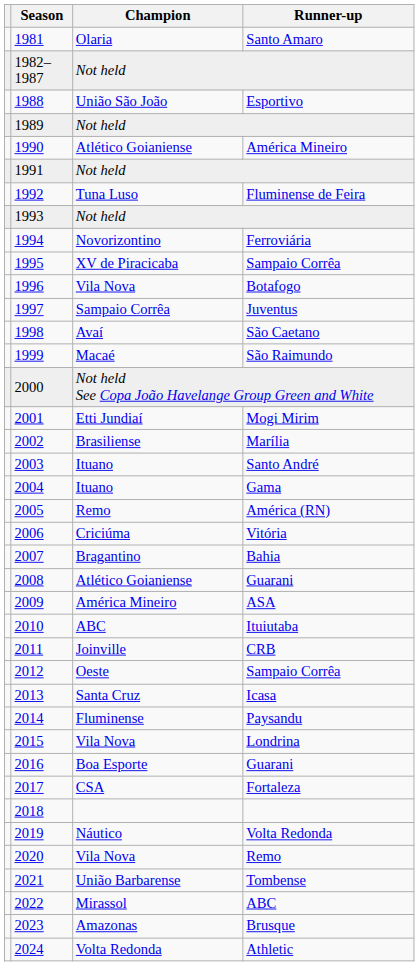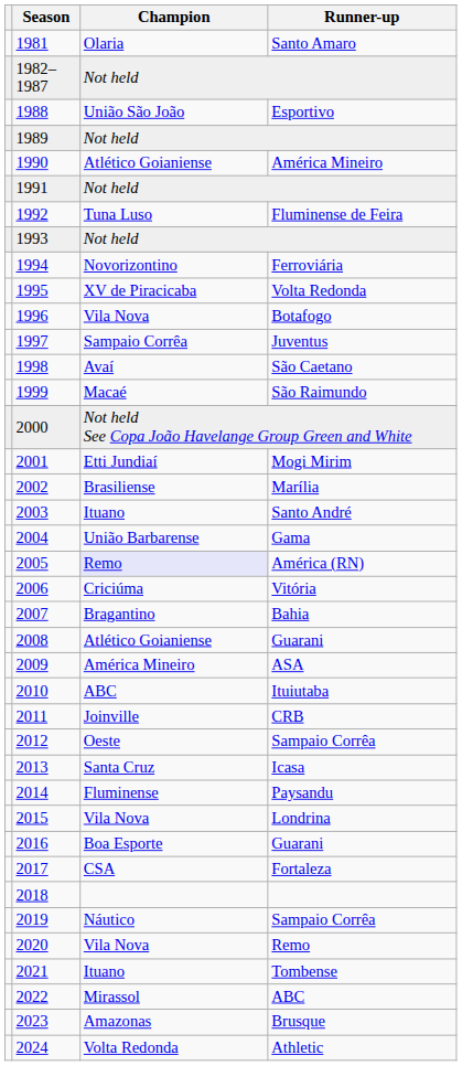 <table class="wikitable sortable">
 <tr>
 <th width=></th>
 <th width=60px>Season</th>
 <th width=180px>Champion</th>
 <th width=180px>Runner-up</th>
 </tr>
 <tr>
 <td></td>
 <td><a href='#'>1981</a></td>
 <td> <a href='#'>Olaria</a></td>
 <td> <a href='#'>Santo Amaro</a></td>
 </tr>
 <tr bgcolor=#efefef>
 <td></td>
 <td>1982–1987</td>
 <td colspan=2><em>Not held</em></td>
 </tr>
 <tr>
 <td></td>
 <td><a href='#'>1988</a></td>
 <td> <a href='#'>União São João</a></td>
 <td> <a href='#'>Esportivo</a></td>
 </tr>
 <tr bgcolor=#efefef>
 <td></td>
 <td>1989</td>
 <td colspan=2><em>Not held</em></td>
 </tr>
 <tr>
 <td></td>
 <td><a href='#'>1990</a></td>
 <td> <a href='#'>Atlético Goianiense</a></td>
 <td> <a href='#'>América Mineiro</a></td>
 </tr>
 <tr bgcolor=#efefef>
 <td></td>
 <td>1991</td>
 <td colspan=2><em>Not held</em></td>
 </tr>
 <tr>
 <td></td>
 <td><a href='#'>1992</a></td>
 <td> <a href='#'>Tuna Luso</a></td>
 <td> <a href='#'>Fluminense de Feira</a></td>
 </tr>
 <tr bgcolor=#efefef>
 <td></td>
 <td>1993</td>
 <td colspan=2><em>Not held</em></td>
 </tr>
 <tr>
 <td></td>
 <td><a href='#'>1994</a></td>
 <td> <a href='#'>Novorizontino</a></td>
 <td> <a href='#'>Ferroviária</a></td>
 </tr>
 <tr>
 <td></td>
 <td><a href='#'>1995</a></td>
 <td> <a href='#'>XV de Piracicaba</a></td>
-<td> <a href='#'>Sampaio Corrêa</a></td>
+<td> <a href='#'>Volta Redonda</a></td>
 </tr>
 <tr>
 <td></td>
 <td><a href='#'>1996</a></td>
 <td> <a href='#'>Vila Nova</a></td>
 <td> <a href='#'>Botafogo</a></td>
 </tr>
 <tr>
 <td></td>
 <td><a href='#'>1997</a></td>
 <td> <a href='#'>Sampaio Corrêa</a></td>
 <td> <a href='#'>Juventus</a></td>
 </tr>
 <tr>
 <td></td>
 <td><a href='#'>1998</a></td>
 <td> <a href='#'>Avaí</a></td>
 <td> <a href='#'>São Caetano</a></td>
 </tr>
 <tr>
 <td></td>
 <td><a href='#'>1999</a></td>
 <td> <a href='#'>Macaé</a></td>
 <td> <a href='#'>São Raimundo</a></td>
 </tr>
 <tr bgcolor=#efefef>
 <td></td>
 <td>2000</td>
 <td colspan=2><em>Not held</em> <br> <em>See <a href='#'>Copa João Havelange Group Green and White</a></em></td>
 </tr>
 <tr>
 <td></td>
 <td><a href='#'>2001</a></td>
 <td> <a href='#'>Etti Jundiaí</a></td>
 <td> <a href='#'>Mogi Mirim</a></td>
 </tr>
 <tr>
 <td></td>
 <td><a href='#'>2002</a></td>
 <td> <a href='#'>Brasiliense</a></td>
 <td> <a href='#'>Marília</a></td>
 </tr>
 <tr>
 <td></td>
 <td><a href='#'>2003</a></td>
 <td> <a href='#'>Ituano</a></td>
 <td> <a href='#'>Santo André</a></td>
 </tr>
 <tr>
 <td></td>
 <td><a href='#'>2004</a></td>
-<td> <a href='#'>Ituano</a></td>
+<td> <a href='#'>União Barbarense</a></td>
 <td> <a href='#'>Gama</a></td>
 </tr>
 <tr>
 <td></td>
 <td><a href='#'>2005</a></td>
-<td> <a href='#'>Remo</a></td>
+<td style="background: lavender;"> <a href='#'>Remo</a></td>
 <td> <a href='#'>América (RN)</a></td>
 </tr>
 <tr>
 <td></td>
 <td><a href='#'>2006</a></td>
 <td> <a href='#'>Criciúma</a></td>
 <td> <a href='#'>Vitória</a></td>
 </tr>
 <tr>
 <td></td>
 <td><a href='#'>2007</a></td>
 <td> <a href='#'>Bragantino</a></td>
 <td> <a href='#'>Bahia</a></td>
 </tr>
 <tr>
 <td></td>
 <td><a href='#'>2008</a></td>
 <td> <a href='#'>Atlético Goianiense</a></td>
 <td> <a href='#'>Guarani</a></td>
 </tr>
 <tr>
 <td></td>
 <td><a href='#'>2009</a></td>
 <td> <a href='#'>América Mineiro</a></td>
 <td> <a href='#'>ASA</a></td>
 </tr>
 <tr>
 <td></td>
 <td><a href='#'>2010</a></td>
 <td> <a href='#'>ABC</a></td>
 <td> <a href='#'>Ituiutaba</a></td>
 </tr>
 <tr>
 <td></td>
 <td><a href='#'>2011</a></td>
 <td> <a href='#'>Joinville</a></td>
 <td> <a href='#'>CRB</a></td>
 </tr>
 <tr>
 <td></td>
 <td><a href='#'>2012</a></td>
 <td> <a href='#'>Oeste</a></td>
 <td> <a href='#'>Sampaio Corrêa</a></td>
 </tr>
 <tr>
 <td></td>
 <td><a href='#'>2013</a></td>
 <td> <a href='#'>Santa Cruz</a></td>
 <td> <a href='#'>Icasa</a></td>
 </tr>
 <tr>
 <td></td>
 <td><a href='#'>2014</a></td>
 <td> <a href='#'>Fluminense</a></td>
 <td> <a href='#'>Paysandu</a></td>
 </tr>
 <tr>
 <td></td>
 <td><a href='#'>2015</a></td>
 <td> <a href='#'>Vila Nova</a></td>
 <td> <a href='#'>Londrina</a></td>
 </tr>
 <tr>
 <td></td>
 <td><a href='#'>2016</a></td>
 <td> <a href='#'>Boa Esporte</a></td>
 <td> <a href='#'>Guarani</a></td>
 </tr>
 <tr>
 <td></td>
 <td><a href='#'>2017</a></td>
 <td> <a href='#'>CSA</a></td>
 <td> <a href='#'>Fortaleza</a></td>
 </tr>
 <tr>
 <td></td>
 <td><a href='#'>2018</a></td>
 <td> </td>
 <td> </td>
 </tr>
 <tr>
 <td></td>
 <td><a href='#'>2019</a></td>
 <td> <a href='#'>Náutico</a></td>
-<td> <a href='#'>Volta Redonda</a></td>
+<td> <a href='#'>Sampaio Corrêa</a></td>
 </tr>
 <tr>
 <td></td>
 <td><a href='#'>2020</a></td>
 <td> <a href='#'>Vila Nova</a></td>
 <td> <a href='#'>Remo</a></td>
 </tr>
 <tr>
 <td></td>
 <td><a href='#'>2021</a></td>
-<td> <a href='#'>União Barbarense</a></td>
+<td> <a href='#'>Ituano</a></td>
 <td> <a href='#'>Tombense</a></td>
 </tr>
 <tr>
 <td></td>
 <td><a href='#'>2022</a></td>
 <td> <a href='#'>Mirassol</a></td>
 <td> <a href='#'>ABC</a></td>
 </tr>
 <tr>
 <td></td>
 <td><a href='#'>2023</a></td>
 <td> <a href='#'>Amazonas</a></td>
 <td> <a href='#'>Brusque</a></td>
 </tr>
 <tr>
 <td></td>
 <td><a href='#'>2024</a></td>
 <td> <a href='#'>Volta Redonda</a></td>
 <td> <a href='#'>Athletic</a></td>
 </tr>
 </table>
